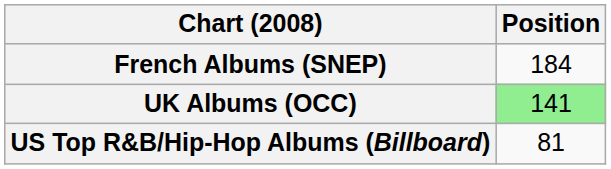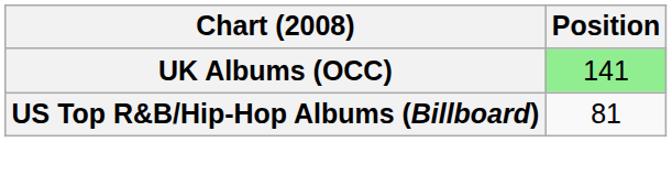 <table class="wikitable sortable plainrowheaders">
 <tr>
 <th scope="col">Chart (2008)</th>
 <th scope="col">Position</th>
-</tr>
-<tr>
-<th scope="row">French Albums (SNEP)</th>
-<td align="center">184</td>
 </tr>
 <tr>
 <th scope="row">UK Albums (OCC)</th>
 <td align="center" style="background: lightgreen;">141</td>
 </tr>
 <tr>
 <th scope="row">US Top R&B/Hip-Hop Albums (<em>Billboard</em>)</th>
 <td align="center">81</td>
 </tr>
 </table>
